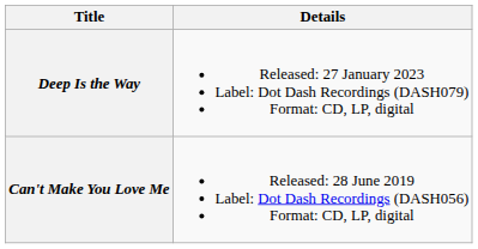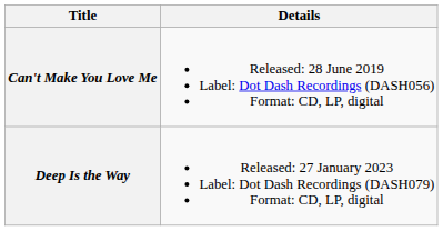 <table class="wikitable plainrowheaders" style="text-align:center;" border="1">
 <tr>
 <th>Title</th>
 <th>Details</th>
 </tr>
 <tr>
+<th scope="row"><em>Can't Make You Love Me</em></th>
+<td><br><ul><li>Released: 28 June 2019</li><li>Label: <a href='#'>Dot Dash Recordings</a> (DASH056)</li><li>Format: CD, LP, digital</li></ul></td>
+</tr>
+<tr>
 <th scope="row"><em>Deep Is the Way</em></th>
 <td><br><ul><li>Released: 27 January 2023</li><li>Label: Dot Dash Recordings (DASH079)</li><li>Format: CD, LP, digital</li></ul></td>
 </tr>
-<tr>
-<th scope="row"><em>Can't Make You Love Me</em></th>
-<td><br><ul><li>Released: 28 June 2019</li><li>Label: <a href='#'>Dot Dash Recordings</a> (DASH056)</li><li>Format: CD, LP, digital</li></ul></td>
-</tr>
 </table>
